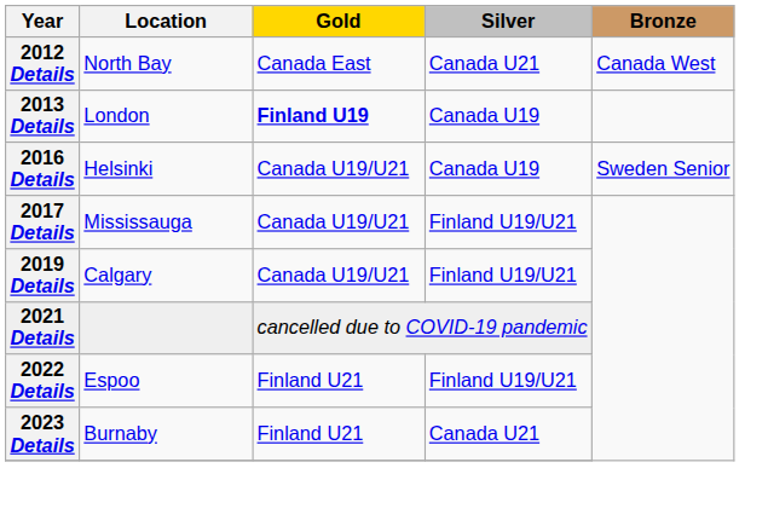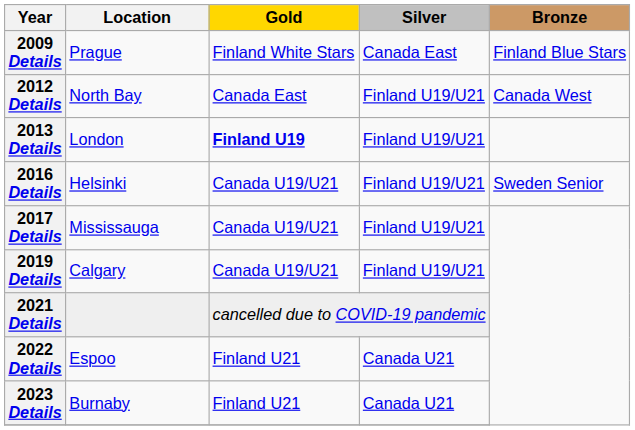 <table class="wikitable" style="text-align:left; font-size:90%">
 <tr>
 <th>Year</th>
 <th width=120>Location</th>
 <th style="background:gold; text-align:center";>Gold</th>
 <th style="background:silver">Silver</th>
 <th style="background:#cc9966">Bronze</th>
 </tr>
 <tr>
+<th>2009 <br> <em><a href='#'>Details</a></em></th>
+<td> <a href='#'>Prague</a></td>
+<td> <a href='#'>Finland White Stars</a></td>
+<td> <a href='#'>Canada East</a></td>
+<td> <a href='#'>Finland Blue Stars</a></td>
+</tr>
+<tr>
 <th>2012 <br> <em><a href='#'>Details</a></em></th>
 <td> <a href='#'>North Bay</a></td>
 <td> <a href='#'>Canada East</a></td>
-<td> <a href='#'>Canada U21</a></td>
+<td> <a href='#'>Finland U19/U21</a></td>
 <td> <a href='#'>Canada West</a></td>
 </tr>
 <tr>
 <th>2013 <br> <em><a href='#'>Details</a></em></th>
 <td> <a href='#'>London</a></td>
 <td><strong> <a href='#'>Finland U19</a></strong></td>
-<td> <a href='#'>Canada U19</a></td>
+<td> <a href='#'>Finland U19/U21</a></td>
 <td></td>
 </tr>
 <tr>
 <th>2016 <br> <em><a href='#'>Details</a></em></th>
 <td> <a href='#'>Helsinki</a></td>
 <td> <a href='#'>Canada U19/U21</a></td>
-<td> <a href='#'>Canada U19</a></td>
+<td> <a href='#'>Finland U19/U21</a></td>
 <td> <a href='#'>Sweden Senior</a></td>
 </tr>
 <tr>
 <th>2017 <br> <em><a href='#'>Details</a></em></th>
 <td> <a href='#'>Mississauga</a></td>
 <td> <a href='#'>Canada U19/U21</a></td>
 <td> <a href='#'>Finland U19/U21</a></td>
 </tr>
 <tr>
 <th>2019 <br> <em><a href='#'>Details</a></em></th>
 <td> <a href='#'>Calgary</a></td>
 <td> <a href='#'>Canada U19/U21</a></td>
 <td> <a href='#'>Finland U19/U21</a></td>
 </tr>
 <tr>
 <th style="background:#eeee">2021 <br> <em><a href='#'>Details</a></em></th>
 <td style="background:#eeee"></td>
 <td style="background:#eeee" align=center colspan=2><em>cancelled due to <a href='#'>COVID-19 pandemic</a></em></td>
 </tr>
 <tr>
 <th>2022 <br> <em><a href='#'>Details</a></em></th>
 <td> <a href='#'>Espoo</a></td>
 <td> <a href='#'>Finland U21</a></td>
-<td> <a href='#'>Finland U19/U21</a></td>
+<td> <a href='#'>Canada U21</a></td>
 </tr>
 <tr>
 <th>2023 <br> <em><a href='#'>Details</a></em></th>
 <td> <a href='#'>Burnaby</a></td>
 <td> <a href='#'>Finland U21</a></td>
 <td> <a href='#'>Canada U21</a></td>
 </tr>
 <tr>
 </tr>
 </table>
